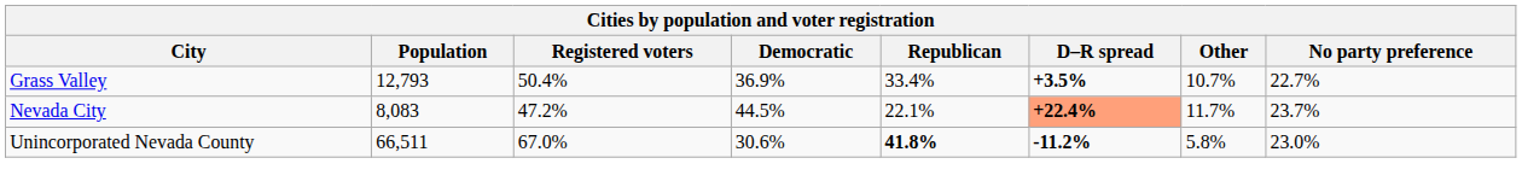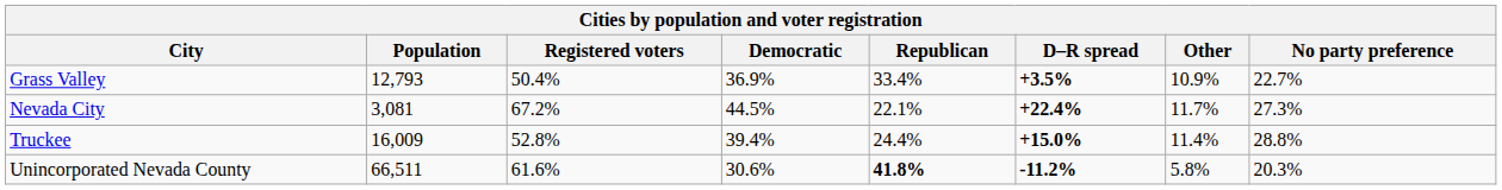 <table class="wikitable collapsible collapsed sortable" style="width: 100%;">
 <tr>
 <th colspan="8">Cities by population and voter registration</th>
 </tr>
 <tr>
 <th>City</th>
 <th data-sort-type="number">Population</th>
 <th data-sort-type="number">Registered voters<br></th>
 <th data-sort-type="number">Democratic</th>
 <th data-sort-type="number">Republican</th>
 <th data-sort-type="number">D–R spread</th>
 <th data-sort-type="number">Other</th>
 <th data-sort-type="number">No party preference</th>
 </tr>
 <tr>
 <td><a href='#'>Grass Valley</a></td>
 <td>12,793</td>
 <td>50.4%</td>
 <td>36.9%</td>
 <td>33.4%</td>
 <td><span><strong>+3.5%</strong></span></td>
-<td>10.7%</td>
+<td>10.9%</td>
 <td>22.7%</td>
 </tr>
 <tr>
 <td><a href='#'>Nevada City</a></td>
-<td>8,083</td>
-<td>47.2%</td>
+<td>3,081</td>
+<td>67.2%</td>
 <td>44.5%</td>
 <td>22.1%</td>
-<td style="background: lightsalmon;"><span><strong>+22.4%</strong></span></td>
+<td><span><strong>+22.4%</strong></span></td>
 <td>11.7%</td>
-<td>23.7%</td>
+<td>27.3%</td>
+</tr>
+<tr>
+<td><a href='#'>Truckee</a></td>
+<td>16,009</td>
+<td>52.8%</td>
+<td>39.4%</td>
+<td>24.4%</td>
+<td><span><strong>+15.0%</strong></span></td>
+<td>11.4%</td>
+<td>28.8%</td>
 </tr>
 <tr>
 <td>Unincorporated Nevada County</td>
 <td>66,511</td>
-<td>67.0%</td>
+<td>61.6%</td>
 <td>30.6%</td>
 <td><strong>41.8%</strong></td>
 <td><span><strong>-11.2%</strong></span></td>
 <td>5.8%</td>
-<td>23.0%</td>
+<td>20.3%</td>
 </tr>
 </table>
